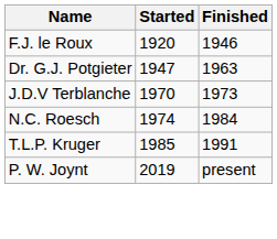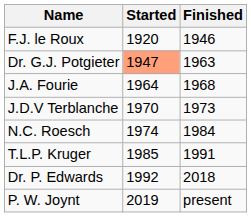 <table class="wikitable sortable">
 <tr>
 <th>Name</th>
 <th>Started</th>
 <th>Finished</th>
 </tr>
 <tr>
 <td>F.J. le Roux</td>
 <td>1920</td>
 <td>1946</td>
 </tr>
 <tr>
 <td>Dr. G.J. Potgieter</td>
-<td>1947</td>
+<td style="background: lightsalmon;">1947</td>
 <td>1963</td>
+</tr>
+<tr>
+<td>J.A. Fourie</td>
+<td>1964</td>
+<td>1968</td>
 </tr>
 <tr>
 <td>J.D.V Terblanche</td>
 <td>1970</td>
 <td>1973</td>
 </tr>
 <tr>
 <td>N.C. Roesch</td>
 <td>1974</td>
 <td>1984</td>
 </tr>
 <tr>
 <td>T.L.P. Kruger</td>
 <td>1985</td>
 <td>1991</td>
 </tr>
 <tr>
+<td>Dr. P. Edwards</td>
+<td>1992</td>
+<td>2018</td>
+</tr>
+<tr>
 <td>P. W. Joynt</td>
 <td>2019</td>
 <td>present</td>
 </tr>
 </table>
